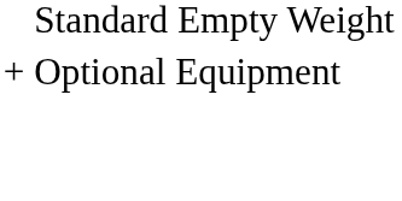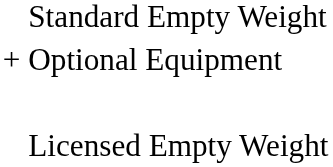 <table>
 <tr>
 <td></td>
 <td>Standard Empty Weight</td>
 </tr>
 <tr>
 <td>+</td>
 <td>Optional Equipment</td>
 </tr>
 <tr>
 <td colspan=2><br></td>
 </tr>
+<tr>
+<td></td>
+<td>Licensed Empty Weight</td>
+</tr>
 </table>
